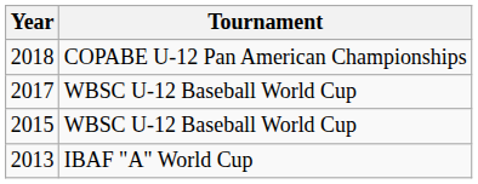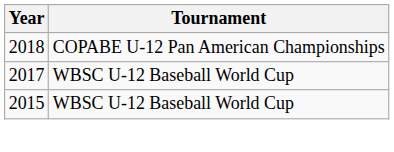 <table class="wikitable">
 <tr>
 <th>Year</th>
 <th>Tournament</th>
 </tr>
 <tr>
 <td>2018</td>
 <td>COPABE U-12 Pan American Championships</td>
 </tr>
 <tr>
 <td>2017</td>
 <td>WBSC U-12 Baseball World Cup</td>
 </tr>
 <tr>
 <td>2015</td>
 <td>WBSC U-12 Baseball World Cup</td>
 </tr>
-<tr>
-<td>2013</td>
-<td>IBAF "A" World Cup</td>
-</tr>
 </table>
